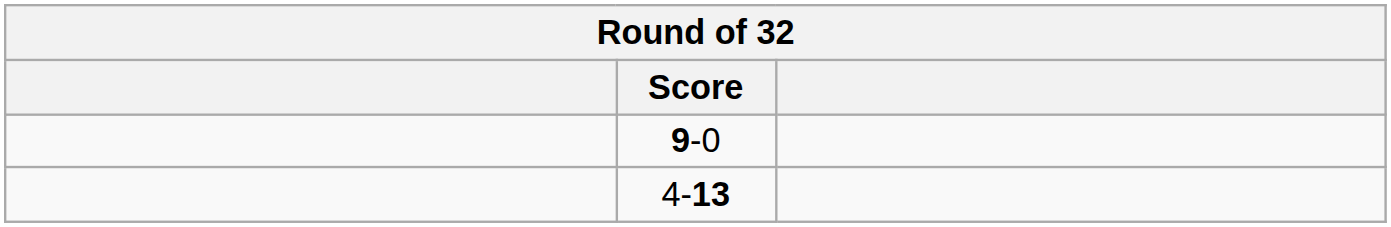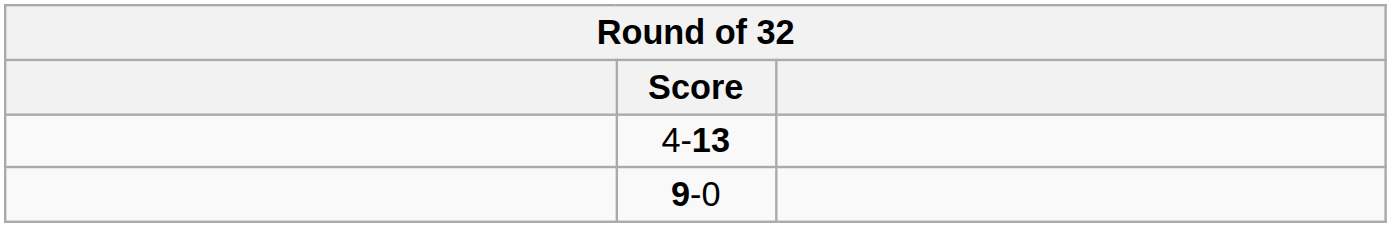 <table class="wikitable" style="text-align: center; font-size:90% ">
 <tr>
 <th colspan=3>Round of 32</th>
 </tr>
 <tr>
 <th align="right" width="250"></th>
 <th width="60">Score</th>
 <th align="left" width="250"></th>
 </tr>
 <tr>
+<td align=left></td>
+<td align=center>4-<strong>13</strong></td>
+<td align=left><strong></strong></td>
+</tr>
+<tr>
 <td align=left><strong></strong></td>
 <td align=center><strong>9</strong>-0</td>
 <td align=left></td>
 </tr>
-<tr>
-<td align=left></td>
-<td align=center>4-<strong>13</strong></td>
-<td align=left><strong></strong></td>
-</tr>
 </table>
